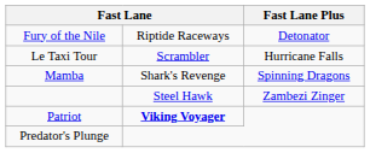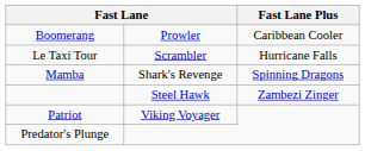 <table class="wikitable" style="margin-left: 75px; width:450px; text-align: center">
 <tr>
 <th colspan="2">Fast Lane</th>
 <th>Fast Lane Plus</th>
 </tr>
 <tr>
-<td><a href='#'>Fury of the Nile</a></td>
-<td>Riptide Raceways</td>
-<td><a href='#'>Detonator</a></td>
+<td><a href='#'>Boomerang</a></td>
+<td><a href='#'>Prowler</a></td>
+<td>Caribbean Cooler</td>
 </tr>
 <tr>
 <td>Le Taxi Tour</td>
 <td><a href='#'>Scrambler</a></td>
 <td>Hurricane Falls</td>
 </tr>
 <tr>
 <td><a href='#'>Mamba</a></td>
 <td>Shark's Revenge</td>
 <td><a href='#'>Spinning Dragons</a></td>
 </tr>
 <tr>
 <td></td>
 <td><a href='#'>Steel Hawk</a></td>
 <td><a href='#'>Zambezi Zinger</a></td>
 </tr>
 <tr>
 <td><a href='#'>Patriot</a></td>
-<td><strong><a href='#'>Viking Voyager</a></strong></td>
+<td><a href='#'>Viking Voyager</a></td>
 </tr>
 <tr>
 <td>Predator's Plunge</td>
 </tr>
 </table>
